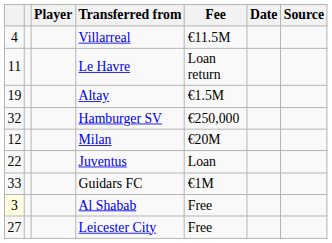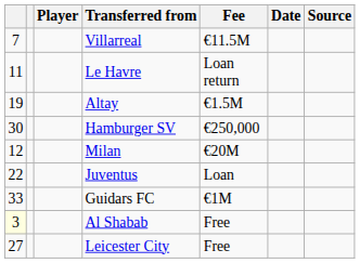 <table class="wikitable plainrowheaders sortable">
 <tr>
 <th></th>
 <th></th>
 <th scope=col>Player</th>
 <th>Transferred from</th>
 <th !scope=col; style="width: 65px;">Fee</th>
 <th scope=col>Date</th>
 <th scope=col>Source</th>
 </tr>
 <tr>
-<td align=center>4</td>
+<td align=center>7</td>
 <td align=center></td>
 <td></td>
 <td> <a href='#'>Villarreal</a></td>
 <td>€11.5M</td>
 <td></td>
 <td></td>
 </tr>
 <tr>
 <td align=center>11</td>
 <td align=center></td>
 <td></td>
 <td> <a href='#'>Le Havre</a></td>
 <td>Loan return</td>
 <td></td>
 <td></td>
 </tr>
 <tr>
 <td align=center>19</td>
 <td align=center></td>
 <td></td>
 <td> <a href='#'>Altay</a></td>
 <td>€1.5M</td>
 <td></td>
 <td></td>
 </tr>
 <tr>
-<td align=center>32</td>
+<td align=center>30</td>
 <td align=center></td>
 <td></td>
 <td> <a href='#'>Hamburger SV</a></td>
 <td>€250,000</td>
 <td></td>
 <td></td>
 </tr>
 <tr>
 <td align=center>12</td>
 <td align=center></td>
 <td></td>
 <td> <a href='#'>Milan</a></td>
 <td>€20M</td>
 <td></td>
 <td></td>
 </tr>
 <tr>
 <td align=center>22</td>
 <td align=center></td>
 <td></td>
 <td> <a href='#'>Juventus</a></td>
 <td>Loan</td>
 <td></td>
 <td></td>
 </tr>
 <tr>
 <td align=center>33</td>
 <td align=center></td>
 <td></td>
 <td> Guidars FC</td>
 <td>€1M</td>
 <td></td>
 <td></td>
 </tr>
 <tr>
 <td align=center style="background: lightyellow;">3</td>
 <td align=center></td>
 <td></td>
 <td> <a href='#'>Al Shabab</a></td>
 <td>Free</td>
 <td></td>
 <td></td>
 </tr>
 <tr>
 <td align=center>27</td>
 <td align=center></td>
 <td></td>
 <td> <a href='#'>Leicester City</a></td>
 <td>Free</td>
 <td></td>
 <td></td>
 </tr>
 </table>
